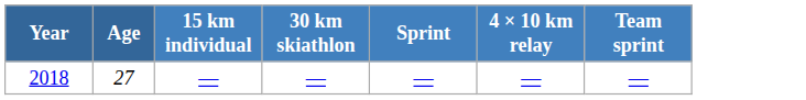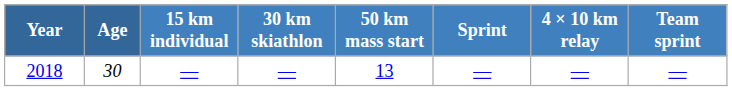 <table class="wikitable" style="font-size:95%; text-align:center; border:grey solid 1px; border-collapse:collapse; background:#ffffff;">
 <tr>
 <th style="background-color:#369; color:white; width:60px;"> Year </th>
 <th style="background-color:#369; color:white; width:40px;"> Age </th>
 <th style="background-color:#4180be; color:white; width:75px;"> 15 km <br> individual </th>
 <th style="background-color:#4180be; color:white; width:75px;"> 30 km <br> skiathlon </th>
+<th style="background-color:#4180be; color:white; width:75px;"> 50 km <br> mass start </th>
 <th style="background-color:#4180be; color:white; width:75px;"> Sprint </th>
 <th style="background-color:#4180be; color:white; width:75px;"> 4 × 10 km <br> relay </th>
 <th style="background-color:#4180be; color:white; width:75px;"> Team <br> sprint </th>
 </tr>
 <tr>
 <td><a href='#'>2018</a></td>
-<td><em>27</em></td>
+<td><em>30</em></td>
 <td><a href='#'>—</a></td>
 <td><a href='#'>—</a></td>
+<td><a href='#'>13</a></td>
 <td><a href='#'>—</a></td>
 <td><a href='#'>—</a></td>
 <td><a href='#'>—</a></td>
 </tr>
 </table>
